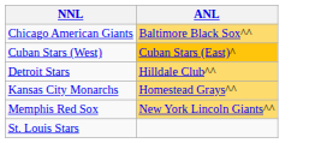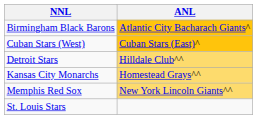 <table class="wikitable" style="font-size:100%;line-height:1.1;">
 <tr>
 <th><a href='#'>NNL</a></th>
 <th><a href='#'>ANL</a></th>
 </tr>
 <tr>
-<td><a href='#'>Chicago American Giants</a></td>
-<td style="background-color: #FDDB6D;"><a href='#'>Baltimore Black Sox</a>^^</td>
+<td><a href='#'>Birmingham Black Barons</a></td>
+<td style="background-color: #FFC40C;"><a href='#'>Atlantic City Bacharach Giants</a>^</td>
 </tr>
 <tr>
 <td><a href='#'>Cuban Stars (West)</a></td>
 <td style="background-color: #FFC40C;"><a href='#'>Cuban Stars (East)</a>^</td>
 </tr>
 <tr>
 <td><a href='#'>Detroit Stars</a></td>
 <td style="background-color: #FDDB6D;"><a href='#'>Hilldale Club</a>^^</td>
 </tr>
 <tr>
 <td><a href='#'>Kansas City Monarchs</a></td>
 <td style="background-color: #FDDB6D;"><a href='#'>Homestead Grays</a>^^</td>
 </tr>
 <tr>
 <td><a href='#'>Memphis Red Sox</a></td>
 <td style="background-color: #FDDB6D;"><a href='#'>New York Lincoln Giants</a>^^</td>
 </tr>
 <tr>
 <td><a href='#'>St. Louis Stars</a></td>
 <td> </td>
 </tr>
 </table>
